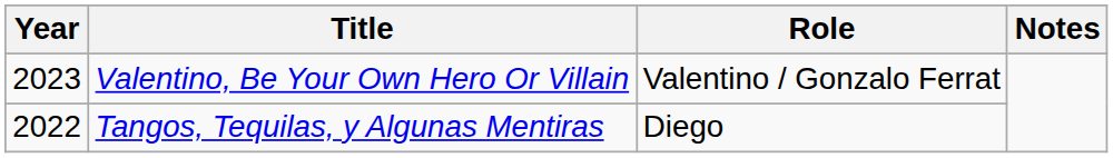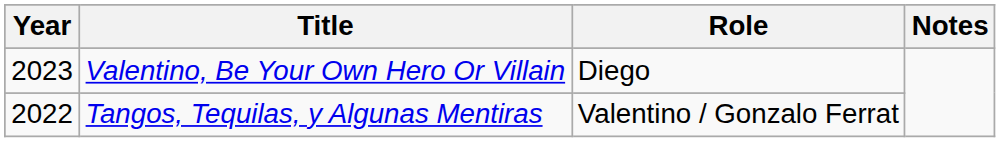 <table class="wikitable sortable">
 <tr>
 <th>Year</th>
 <th>Title</th>
 <th>Role</th>
 <th class="unsortable">Notes</th>
 </tr>
 <tr>
 <td>2023</td>
 <td><em><a href='#'>Valentino, Be Your Own Hero Or Villain</a></em></td>
-<td>Valentino / Gonzalo Ferrat</td>
+<td>Diego</td>
 </tr>
 <tr>
 <td>2022</td>
 <td><em><a href='#'>Tangos, Tequilas, y Algunas Mentiras</a></em></td>
-<td>Diego</td>
+<td>Valentino / Gonzalo Ferrat</td>
 </tr>
 </table>
